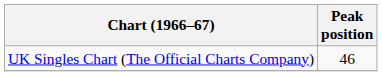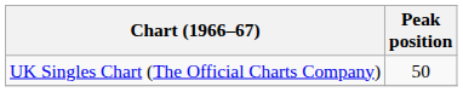 <table class="wikitable">
 <tr>
 <th>Chart (1966–67)</th>
 <th>Peak<br>position</th>
 </tr>
 <tr>
 <td><a href='#'>UK Singles Chart</a> (<a href='#'>The Official Charts Company</a>)</td>
-<td style="text-align:center;">46</td>
+<td style="text-align:center;">50</td>
 </tr>
 <tr>
 </tr>
 </table>
